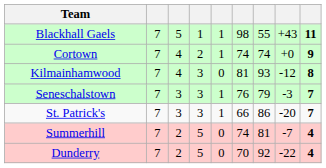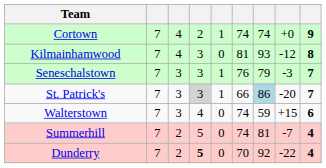 <table class="wikitable" style="text-align:center">
 <tr>
 <th width="175">Team</th>
 <th width="20"></th>
 <th width="20"></th>
 <th width="20"></th>
 <th width="20"></th>
 <th width="20"></th>
 <th width="20"></th>
 <th width="20"></th>
 <th width="20"></th>
-</tr>
-<tr style="background:#cfc;">
-<td><a href='#'>Blackhall Gaels</a></td>
-<td>7</td>
-<td>5</td>
-<td>1</td>
-<td>1</td>
-<td>98</td>
-<td>55</td>
-<td>+43</td>
-<td><strong>11</strong></td>
 </tr>
 <tr style="background:#cfc;">
 <td><a href='#'>Cortown</a></td>
 <td>7</td>
 <td>4</td>
 <td>2</td>
 <td>1</td>
 <td>74</td>
 <td>74</td>
 <td>+0</td>
 <td><strong>9</strong></td>
 </tr>
 <tr style="background:#cfc;">
 <td><a href='#'>Kilmainhamwood</a></td>
 <td>7</td>
 <td>4</td>
 <td>3</td>
 <td>0</td>
 <td>81</td>
 <td>93</td>
 <td>-12</td>
 <td><strong>8</strong></td>
 </tr>
 <tr style="background:#cfc;">
 <td><a href='#'>Seneschalstown</a></td>
 <td>7</td>
 <td>3</td>
 <td>3</td>
 <td>1</td>
 <td>76</td>
 <td>79</td>
 <td>-3</td>
 <td><strong>7</strong></td>
 </tr>
 <tr>
 <td><a href='#'>St. Patrick's</a></td>
 <td>7</td>
 <td>3</td>
-<td>3</td>
+<td style="background: lightgrey;">3</td>
 <td>1</td>
 <td>66</td>
-<td>86</td>
+<td style="background: lightblue;">86</td>
 <td>-20</td>
 <td><strong>7</strong></td>
+</tr>
+<tr>
+<td><a href='#'>Walterstown</a></td>
+<td>7</td>
+<td>3</td>
+<td>4</td>
+<td>0</td>
+<td>74</td>
+<td>59</td>
+<td>+15</td>
+<td><strong>6</strong></td>
 </tr>
 <tr style="background:#fcc;">
 <td><a href='#'>Summerhill</a></td>
 <td>7</td>
 <td>2</td>
 <td>5</td>
 <td>0</td>
 <td>74</td>
 <td>81</td>
 <td>-7</td>
 <td><strong>4</strong></td>
 </tr>
 <tr style="background:#fcc;">
 <td><a href='#'>Dunderry</a></td>
 <td>7</td>
 <td>2</td>
-<td>5</td>
+<td><strong>5</strong></td>
 <td>0</td>
 <td>70</td>
 <td>92</td>
 <td>-22</td>
 <td><strong>4</strong></td>
 </tr>
 </table>
